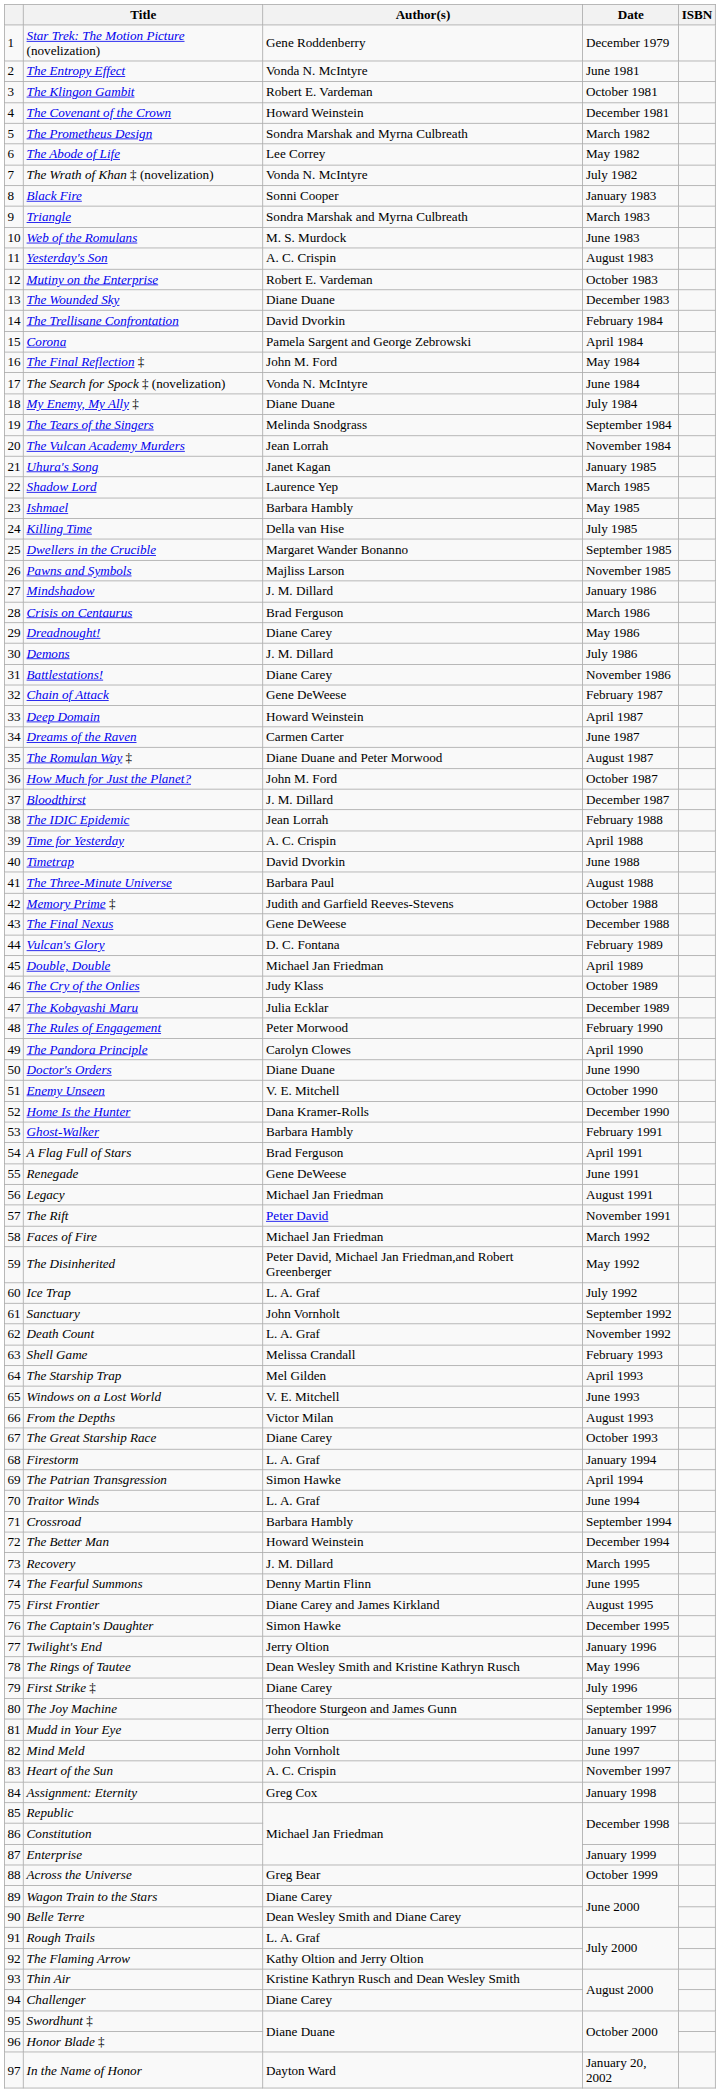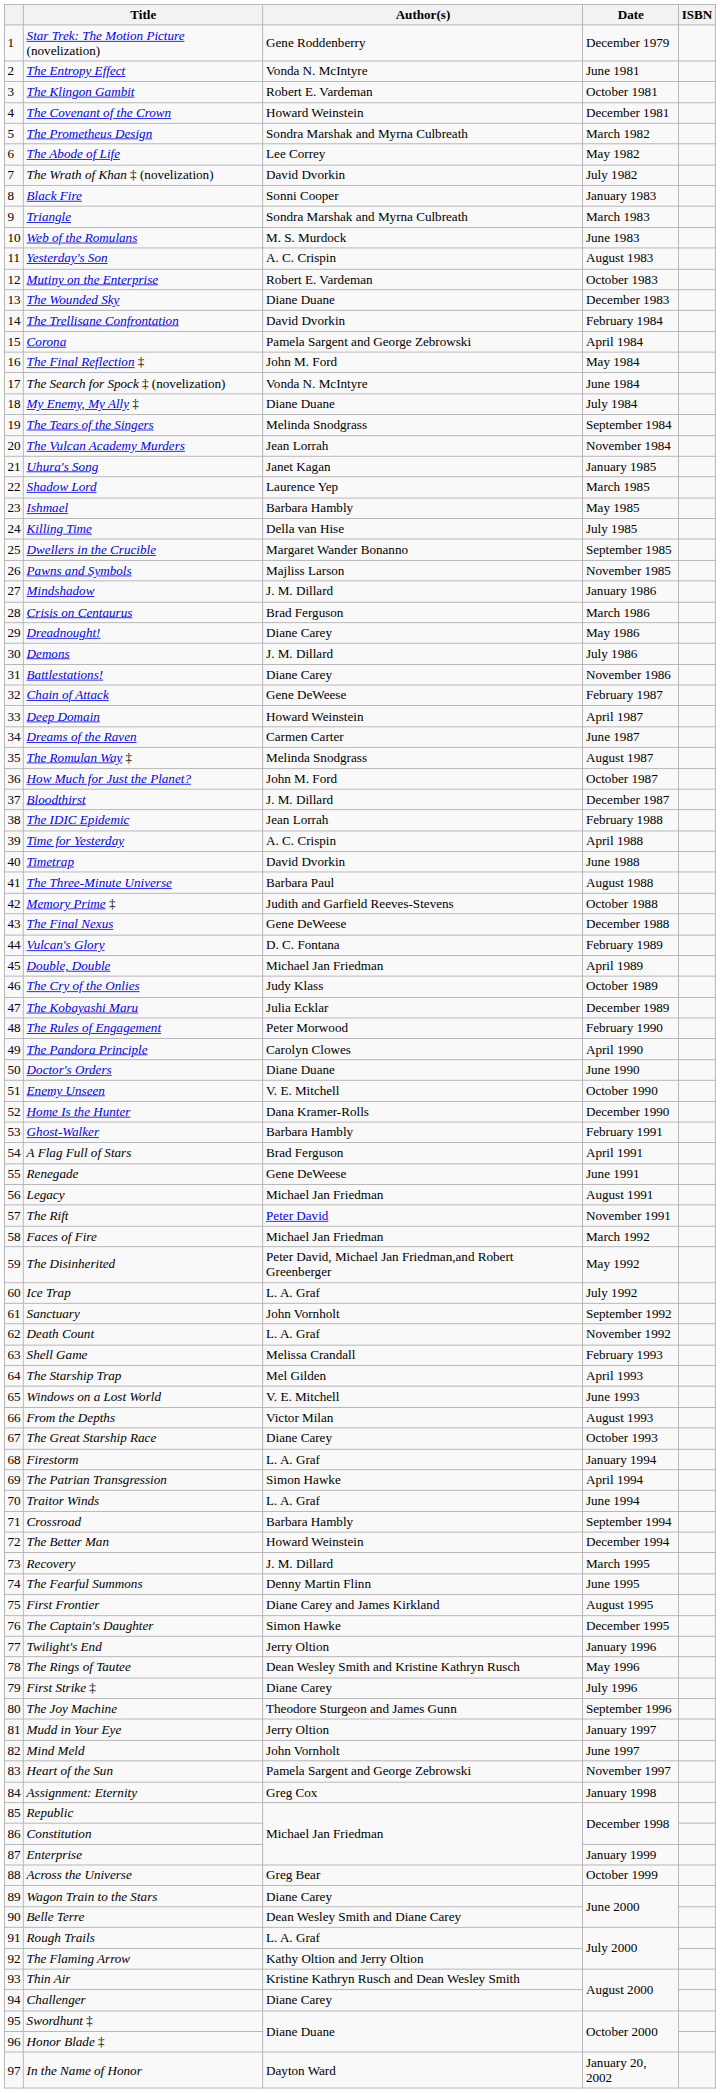 <table class="wikitable">
 <tr>
 <th></th>
 <th>Title</th>
 <th>Author(s)</th>
 <th>Date</th>
 <th>ISBN</th>
 </tr>
 <tr>
 <td>1</td>
 <td><em><a href='#'>Star Trek: The Motion Picture</a></em> (novelization)</td>
 <td>Gene Roddenberry</td>
 <td>December 1979</td>
 <td></td>
 </tr>
 <tr>
 <td>2</td>
 <td><em><a href='#'>The Entropy Effect</a></em></td>
 <td>Vonda N. McIntyre</td>
 <td>June 1981</td>
 <td></td>
 </tr>
 <tr>
 <td>3</td>
 <td><em><a href='#'>The Klingon Gambit</a></em></td>
 <td>Robert E. Vardeman</td>
 <td>October 1981</td>
 <td></td>
 </tr>
 <tr>
 <td>4</td>
 <td><em><a href='#'>The Covenant of the Crown</a></em></td>
 <td>Howard Weinstein</td>
 <td>December 1981</td>
 <td></td>
 </tr>
 <tr>
 <td>5</td>
 <td><em><a href='#'>The Prometheus Design</a></em></td>
 <td>Sondra Marshak and Myrna Culbreath</td>
 <td>March 1982</td>
 <td></td>
 </tr>
 <tr>
 <td>6</td>
 <td><em><a href='#'>The Abode of Life</a></em></td>
 <td>Lee Correy</td>
 <td>May 1982</td>
 <td></td>
 </tr>
 <tr>
 <td>7</td>
 <td><em>The Wrath of Khan</em> ‡ (novelization)</td>
-<td>Vonda N. McIntyre</td>
+<td>David Dvorkin</td>
 <td>July 1982</td>
 <td></td>
 </tr>
 <tr>
 <td>8</td>
 <td><em><a href='#'>Black Fire</a></em></td>
 <td>Sonni Cooper</td>
 <td>January 1983</td>
 <td></td>
 </tr>
 <tr>
 <td>9</td>
 <td><em><a href='#'>Triangle</a></em></td>
 <td>Sondra Marshak and Myrna Culbreath</td>
 <td>March 1983</td>
 <td></td>
 </tr>
 <tr>
 <td>10</td>
 <td><em><a href='#'>Web of the Romulans</a></em></td>
 <td>M. S. Murdock</td>
 <td>June 1983</td>
 <td></td>
 </tr>
 <tr>
 <td>11</td>
 <td><em><a href='#'>Yesterday's Son</a></em></td>
 <td>A. C. Crispin</td>
 <td>August 1983</td>
 <td></td>
 </tr>
 <tr>
 <td>12</td>
 <td><em><a href='#'>Mutiny on the Enterprise</a></em></td>
 <td>Robert E. Vardeman</td>
 <td>October 1983</td>
 <td></td>
 </tr>
 <tr>
 <td>13</td>
 <td><em><a href='#'>The Wounded Sky</a></em></td>
 <td>Diane Duane</td>
 <td>December 1983</td>
 <td></td>
 </tr>
 <tr>
 <td>14</td>
 <td><em><a href='#'>The Trellisane Confrontation</a></em></td>
 <td>David Dvorkin</td>
 <td>February 1984</td>
 <td></td>
 </tr>
 <tr>
 <td>15</td>
 <td><em><a href='#'>Corona</a></em></td>
 <td>Pamela Sargent and George Zebrowski</td>
 <td>April 1984</td>
 <td></td>
 </tr>
 <tr>
 <td>16</td>
 <td><em><a href='#'>The Final Reflection</a></em> ‡</td>
 <td>John M. Ford</td>
 <td>May 1984</td>
 <td></td>
 </tr>
 <tr>
 <td>17</td>
 <td><em>The Search for Spock</em> ‡ (novelization)</td>
 <td>Vonda N. McIntyre</td>
 <td>June 1984</td>
 <td></td>
 </tr>
 <tr>
 <td>18</td>
 <td><em><a href='#'>My Enemy, My Ally</a></em> ‡</td>
 <td>Diane Duane</td>
 <td>July 1984</td>
 <td></td>
 </tr>
 <tr>
 <td>19</td>
 <td><em><a href='#'>The Tears of the Singers</a></em></td>
 <td>Melinda Snodgrass</td>
 <td>September 1984</td>
 <td></td>
 </tr>
 <tr>
 <td>20</td>
 <td><em><a href='#'>The Vulcan Academy Murders</a></em></td>
 <td>Jean Lorrah</td>
 <td>November 1984</td>
 <td></td>
 </tr>
 <tr>
 <td>21</td>
 <td><em><a href='#'>Uhura's Song</a></em></td>
 <td>Janet Kagan</td>
 <td>January 1985</td>
 <td></td>
 </tr>
 <tr>
 <td>22</td>
 <td><em><a href='#'>Shadow Lord</a></em></td>
 <td>Laurence Yep</td>
 <td>March 1985</td>
 <td></td>
 </tr>
 <tr>
 <td>23</td>
 <td><em><a href='#'>Ishmael</a></em></td>
 <td>Barbara Hambly</td>
 <td>May 1985</td>
 <td></td>
 </tr>
 <tr>
 <td>24</td>
 <td><em><a href='#'>Killing Time</a></em></td>
 <td>Della van Hise</td>
 <td>July 1985</td>
 <td></td>
 </tr>
 <tr>
 <td>25</td>
 <td><em><a href='#'>Dwellers in the Crucible</a></em></td>
 <td>Margaret Wander Bonanno</td>
 <td>September 1985</td>
 <td></td>
 </tr>
 <tr>
 <td>26</td>
 <td><em><a href='#'>Pawns and Symbols</a></em></td>
 <td>Majliss Larson</td>
 <td>November 1985</td>
 <td></td>
 </tr>
 <tr>
 <td>27</td>
 <td><em><a href='#'>Mindshadow</a></em></td>
 <td>J. M. Dillard</td>
 <td>January 1986</td>
 <td></td>
 </tr>
 <tr>
 <td>28</td>
 <td><em><a href='#'>Crisis on Centaurus</a></em></td>
 <td>Brad Ferguson</td>
 <td>March 1986</td>
 <td></td>
 </tr>
 <tr>
 <td>29</td>
 <td><em><a href='#'>Dreadnought!</a></em></td>
 <td>Diane Carey</td>
 <td>May 1986</td>
 <td></td>
 </tr>
 <tr>
 <td>30</td>
 <td><em><a href='#'>Demons</a></em></td>
 <td>J. M. Dillard</td>
 <td>July 1986</td>
 <td></td>
 </tr>
 <tr>
 <td>31</td>
 <td><em><a href='#'>Battlestations!</a></em></td>
 <td>Diane Carey</td>
 <td>November 1986</td>
 <td></td>
 </tr>
 <tr>
 <td>32</td>
 <td><em><a href='#'>Chain of Attack</a></em></td>
 <td>Gene DeWeese</td>
 <td>February 1987</td>
 <td></td>
 </tr>
 <tr>
 <td>33</td>
 <td><em><a href='#'>Deep Domain</a></em></td>
 <td>Howard Weinstein</td>
 <td>April 1987</td>
 <td></td>
 </tr>
 <tr>
 <td>34</td>
 <td><em><a href='#'>Dreams of the Raven</a></em></td>
 <td>Carmen Carter</td>
 <td>June 1987</td>
 <td></td>
 </tr>
 <tr>
 <td>35</td>
 <td><em><a href='#'>The Romulan Way</a></em> ‡</td>
-<td>Diane Duane and Peter Morwood</td>
+<td>Melinda Snodgrass</td>
 <td>August 1987</td>
 <td></td>
 </tr>
 <tr>
 <td>36</td>
 <td><em><a href='#'>How Much for Just the Planet?</a></em></td>
 <td>John M. Ford</td>
 <td>October 1987</td>
 <td></td>
 </tr>
 <tr>
 <td>37</td>
 <td><em><a href='#'>Bloodthirst</a></em></td>
 <td>J. M. Dillard</td>
 <td>December 1987</td>
 <td></td>
 </tr>
 <tr>
 <td>38</td>
 <td><em><a href='#'>The IDIC Epidemic</a></em></td>
 <td>Jean Lorrah</td>
 <td>February 1988</td>
 <td></td>
 </tr>
 <tr>
 <td>39</td>
 <td><em><a href='#'>Time for Yesterday</a></em></td>
 <td>A. C. Crispin</td>
 <td>April 1988</td>
 <td></td>
 </tr>
 <tr>
 <td>40</td>
 <td><em><a href='#'>Timetrap</a></em></td>
 <td>David Dvorkin</td>
 <td>June 1988</td>
 <td></td>
 </tr>
 <tr>
 <td>41</td>
 <td><em><a href='#'>The Three-Minute Universe</a></em></td>
 <td>Barbara Paul</td>
 <td>August 1988</td>
 <td></td>
 </tr>
 <tr>
 <td>42</td>
 <td><em><a href='#'>Memory Prime</a></em> ‡</td>
 <td>Judith and Garfield Reeves-Stevens</td>
 <td>October 1988</td>
 <td></td>
 </tr>
 <tr>
 <td>43</td>
 <td><em><a href='#'>The Final Nexus</a></em></td>
 <td>Gene DeWeese</td>
 <td>December 1988</td>
 <td></td>
 </tr>
 <tr>
 <td>44</td>
 <td><em><a href='#'>Vulcan's Glory</a></em></td>
 <td>D. C. Fontana</td>
 <td>February 1989</td>
 <td></td>
 </tr>
 <tr>
 <td>45</td>
 <td><em><a href='#'>Double, Double</a></em></td>
 <td>Michael Jan Friedman</td>
 <td>April 1989</td>
 <td></td>
 </tr>
 <tr>
 <td>46</td>
 <td><em><a href='#'>The Cry of the Onlies</a></em></td>
 <td>Judy Klass</td>
 <td>October 1989</td>
 <td></td>
 </tr>
 <tr>
 <td>47</td>
 <td><em><a href='#'>The Kobayashi Maru</a></em></td>
 <td>Julia Ecklar</td>
 <td>December 1989</td>
 <td></td>
 </tr>
 <tr>
 <td>48</td>
 <td><em><a href='#'>The Rules of Engagement</a></em></td>
 <td>Peter Morwood</td>
 <td>February 1990</td>
 <td></td>
 </tr>
 <tr>
 <td>49</td>
 <td><em><a href='#'>The Pandora Principle</a></em></td>
 <td>Carolyn Clowes</td>
 <td>April 1990</td>
 <td></td>
 </tr>
 <tr>
 <td>50</td>
 <td><em><a href='#'>Doctor's Orders</a></em></td>
 <td>Diane Duane</td>
 <td>June 1990</td>
 <td></td>
 </tr>
 <tr>
 <td>51</td>
 <td><em><a href='#'>Enemy Unseen</a></em></td>
 <td>V. E. Mitchell</td>
 <td>October 1990</td>
 <td></td>
 </tr>
 <tr>
 <td>52</td>
 <td><em><a href='#'>Home Is the Hunter</a></em></td>
 <td>Dana Kramer-Rolls</td>
 <td>December 1990</td>
 <td></td>
 </tr>
 <tr>
 <td>53</td>
 <td><em><a href='#'>Ghost-Walker</a></em></td>
 <td>Barbara Hambly</td>
 <td>February 1991</td>
 <td></td>
 </tr>
 <tr>
 <td>54</td>
 <td><em>A Flag Full of Stars</em></td>
 <td>Brad Ferguson</td>
 <td>April 1991</td>
 <td></td>
 </tr>
 <tr>
 <td>55</td>
 <td><em>Renegade</em></td>
 <td>Gene DeWeese</td>
 <td>June 1991</td>
 <td></td>
 </tr>
 <tr>
 <td>56</td>
 <td><em>Legacy</em></td>
 <td>Michael Jan Friedman</td>
 <td>August 1991</td>
 <td></td>
 </tr>
 <tr>
 <td>57</td>
 <td><em>The Rift</em></td>
 <td><a href='#'>Peter David</a></td>
 <td>November 1991</td>
 <td></td>
 </tr>
 <tr>
 <td>58</td>
 <td><em>Faces of Fire</em></td>
 <td>Michael Jan Friedman</td>
 <td>March 1992</td>
 <td></td>
 </tr>
 <tr>
 <td>59</td>
 <td><em>The Disinherited</em></td>
 <td>Peter David, Michael Jan Friedman,and Robert Greenberger</td>
 <td>May 1992</td>
 <td></td>
 </tr>
 <tr>
 <td>60</td>
 <td><em>Ice Trap</em></td>
 <td>L. A. Graf</td>
 <td>July 1992</td>
 <td></td>
 </tr>
 <tr>
 <td>61</td>
 <td><em>Sanctuary</em></td>
 <td>John Vornholt</td>
 <td>September 1992</td>
 <td></td>
 </tr>
 <tr>
 <td>62</td>
 <td><em>Death Count</em></td>
 <td>L. A. Graf</td>
 <td>November 1992</td>
 <td></td>
 </tr>
 <tr>
 <td>63</td>
 <td><em>Shell Game</em></td>
 <td>Melissa Crandall</td>
 <td>February 1993</td>
 <td></td>
 </tr>
 <tr>
 <td>64</td>
 <td><em>The Starship Trap</em></td>
 <td>Mel Gilden</td>
 <td>April 1993</td>
 <td></td>
 </tr>
 <tr>
 <td>65</td>
 <td><em>Windows on a Lost World</em></td>
 <td>V. E. Mitchell</td>
 <td>June 1993</td>
 <td></td>
 </tr>
 <tr>
 <td>66</td>
 <td><em>From the Depths</em></td>
 <td>Victor Milan</td>
 <td>August 1993</td>
 <td></td>
 </tr>
 <tr>
 <td>67</td>
 <td><em>The Great Starship Race</em></td>
 <td>Diane Carey</td>
 <td>October 1993</td>
 <td></td>
 </tr>
 <tr>
 <td>68</td>
 <td><em>Firestorm</em></td>
 <td>L. A. Graf</td>
 <td>January 1994</td>
 <td></td>
 </tr>
 <tr>
 <td>69</td>
 <td><em>The Patrian Transgression</em></td>
 <td>Simon Hawke</td>
 <td>April 1994</td>
 <td></td>
 </tr>
 <tr>
 <td>70</td>
 <td><em>Traitor Winds</em></td>
 <td>L. A. Graf</td>
 <td>June 1994</td>
 <td></td>
 </tr>
 <tr>
 <td>71</td>
 <td><em>Crossroad</em></td>
 <td>Barbara Hambly</td>
 <td>September 1994</td>
 <td></td>
 </tr>
 <tr>
 <td>72</td>
 <td><em>The Better Man</em></td>
 <td>Howard Weinstein</td>
 <td>December 1994</td>
 <td></td>
 </tr>
 <tr>
 <td>73</td>
 <td><em>Recovery</em></td>
 <td>J. M. Dillard</td>
 <td>March 1995</td>
 <td></td>
 </tr>
 <tr>
 <td>74</td>
 <td><em>The Fearful Summons</em></td>
 <td>Denny Martin Flinn</td>
 <td>June 1995</td>
 <td></td>
 </tr>
 <tr>
 <td>75</td>
 <td><em>First Frontier</em></td>
 <td>Diane Carey and James Kirkland</td>
 <td>August 1995</td>
 <td></td>
 </tr>
 <tr>
 <td>76</td>
 <td><em>The Captain's Daughter</em></td>
 <td>Simon Hawke</td>
 <td>December 1995</td>
 <td></td>
 </tr>
 <tr>
 <td>77</td>
 <td><em>Twilight's End</em></td>
 <td>Jerry Oltion</td>
 <td>January 1996</td>
 <td></td>
 </tr>
 <tr>
 <td>78</td>
 <td><em>The Rings of Tautee</em></td>
 <td>Dean Wesley Smith and Kristine Kathryn Rusch</td>
 <td>May 1996</td>
 <td></td>
 </tr>
 <tr>
 <td>79</td>
 <td><em>First Strike</em> ‡</td>
 <td>Diane Carey</td>
 <td>July 1996</td>
 <td></td>
 </tr>
 <tr>
 <td>80</td>
 <td><em>The Joy Machine</em></td>
 <td>Theodore Sturgeon and James Gunn</td>
 <td>September 1996</td>
 <td></td>
 </tr>
 <tr>
 <td>81</td>
 <td><em>Mudd in Your Eye</em></td>
 <td>Jerry Oltion</td>
 <td>January 1997</td>
 <td></td>
 </tr>
 <tr>
 <td>82</td>
 <td><em>Mind Meld</em></td>
 <td>John Vornholt</td>
 <td>June 1997</td>
 <td></td>
 </tr>
 <tr>
 <td>83</td>
 <td><em>Heart of the Sun</em></td>
-<td>A. C. Crispin</td>
+<td>Pamela Sargent and George Zebrowski</td>
 <td>November 1997</td>
 <td></td>
 </tr>
 <tr>
 <td>84</td>
 <td><em>Assignment: Eternity</em></td>
 <td>Greg Cox</td>
 <td>January 1998</td>
 <td></td>
 </tr>
 <tr>
 <td>85</td>
 <td><em>Republic</em></td>
 <td rowspan="3">Michael Jan Friedman</td>
 <td rowspan="2">December 1998</td>
 <td></td>
 </tr>
 <tr>
 <td>86</td>
 <td><em>Constitution</em></td>
 <td></td>
 </tr>
 <tr>
 <td>87</td>
 <td><em>Enterprise</em></td>
 <td>January 1999</td>
 <td></td>
 </tr>
 <tr>
 <td>88</td>
 <td><em>Across the Universe</em></td>
 <td>Greg Bear</td>
 <td>October 1999</td>
 <td></td>
 </tr>
 <tr>
 <td>89</td>
 <td><em>Wagon Train to the Stars</em></td>
 <td>Diane Carey</td>
 <td rowspan="2">June 2000</td>
 <td></td>
 </tr>
 <tr>
 <td>90</td>
 <td><em>Belle Terre</em></td>
 <td>Dean Wesley Smith and Diane Carey</td>
 <td></td>
 </tr>
 <tr>
 <td>91</td>
 <td><em>Rough Trails</em></td>
 <td>L. A. Graf</td>
 <td rowspan="2">July 2000</td>
 <td></td>
 </tr>
 <tr>
 <td>92</td>
 <td><em>The Flaming Arrow</em></td>
 <td>Kathy Oltion and Jerry Oltion</td>
 <td></td>
 </tr>
 <tr>
 <td>93</td>
 <td><em>Thin Air</em></td>
 <td>Kristine Kathryn Rusch and Dean Wesley Smith</td>
 <td rowspan="2">August 2000</td>
 <td></td>
 </tr>
 <tr>
 <td>94</td>
 <td><em>Challenger</em></td>
 <td>Diane Carey</td>
 <td></td>
 </tr>
 <tr>
 <td>95</td>
 <td><em>Swordhunt</em> ‡</td>
 <td rowspan="2">Diane Duane</td>
 <td rowspan="2">October 2000</td>
 <td></td>
 </tr>
 <tr>
 <td>96</td>
 <td><em>Honor Blade</em> ‡</td>
 <td></td>
 </tr>
 <tr>
 <td>97</td>
 <td><em>In the Name of Honor</em></td>
 <td>Dayton Ward</td>
 <td>January 20, 2002</td>
 <td></td>
 </tr>
 </table>
